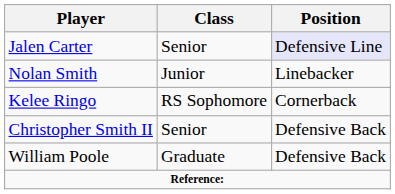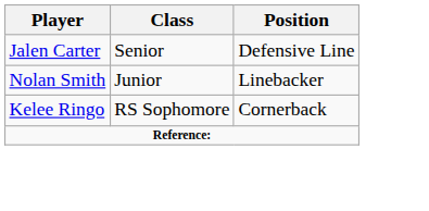 <table class="wikitable">
 <tr ;>
 <th>Player</th>
 <th>Class</th>
 <th>Position</th>
 </tr>
 <tr>
 <td><a href='#'>Jalen Carter</a></td>
 <td>Senior</td>
-<td style="background: lavender;">Defensive Line</td>
+<td>Defensive Line</td>
 </tr>
 <tr>
 <td><a href='#'>Nolan Smith</a></td>
 <td>Junior</td>
 <td>Linebacker</td>
 </tr>
 <tr>
 <td><a href='#'>Kelee Ringo</a></td>
 <td>RS Sophomore</td>
 <td>Cornerback</td>
 </tr>
 <tr>
-<td><a href='#'>Christopher Smith II</a></td>
-<td>Senior</td>
-<td>Defensive Back</td>
-</tr>
-<tr>
-<td>William Poole</td>
-<td>Graduate</td>
-<td>Defensive Back</td>
-</tr>
-<tr>
 <td colspan="3" style="font-size:8pt; text-align:center;"><strong>Reference:</strong></td>
 </tr>
 </table>
